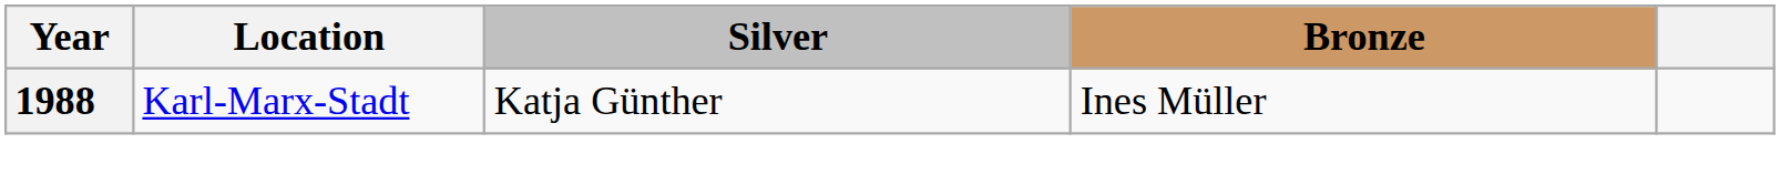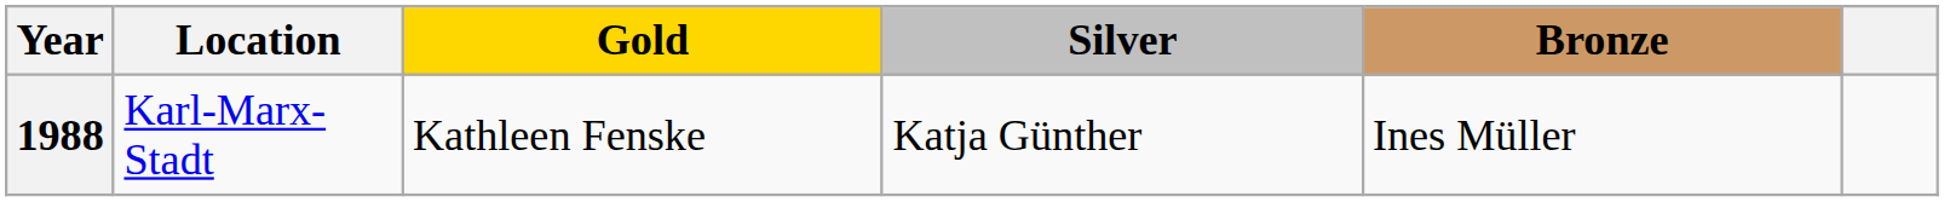 <table class="wikitable unsortable" style="text-align:left; width:80%">
 <tr>
 <th scope="col" style="text-align:center; width:5%">Year</th>
 <th scope="col" style="text-align:center; width:15%">Location</th>
+<th scope="col" style="text-align:center; width:25%; background:gold">Gold</th>
 <th scope="col" style="text-align:center; width:25%; background:silver">Silver</th>
 <th scope="col" style="text-align:center; width:25%; background:#c96">Bronze</th>
 <th scope="col" style="text-align:center; width:5%"></th>
 </tr>
 <tr>
 <th scope="row" style="text-align:left">1988</th>
 <td><a href='#'>Karl-Marx-Stadt</a></td>
+<td>Kathleen Fenske</td>
 <td>Katja Günther</td>
 <td>Ines Müller</td>
 <td></td>
 </tr>
 </table>
